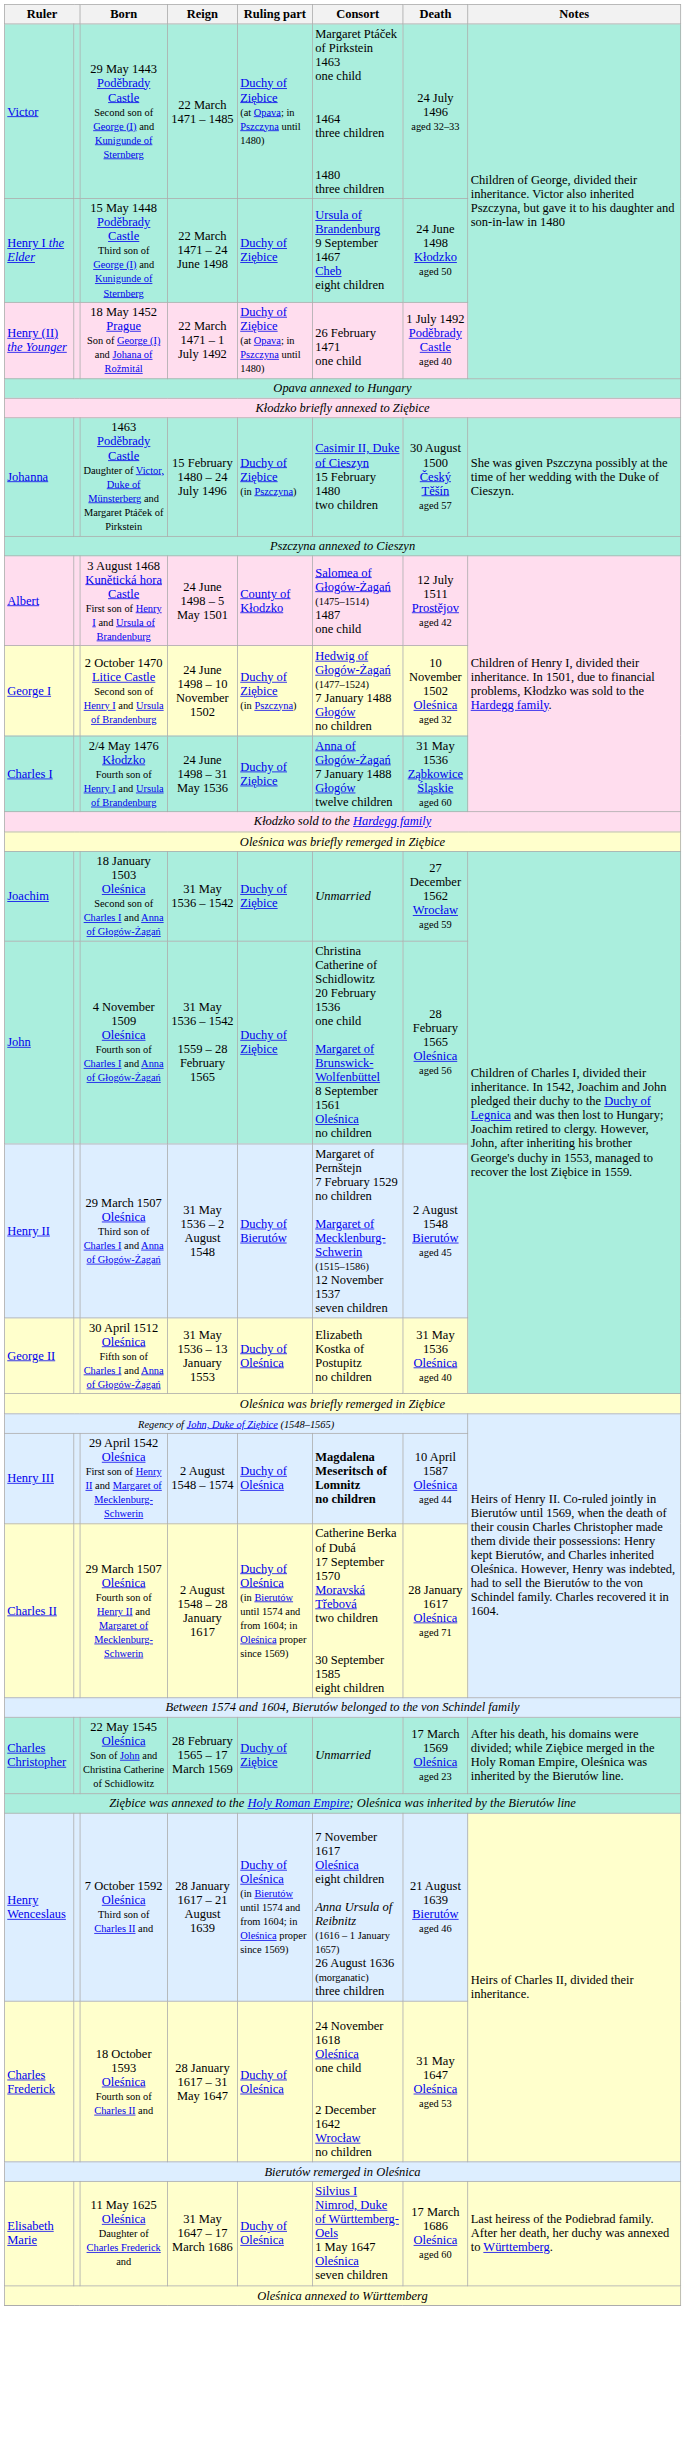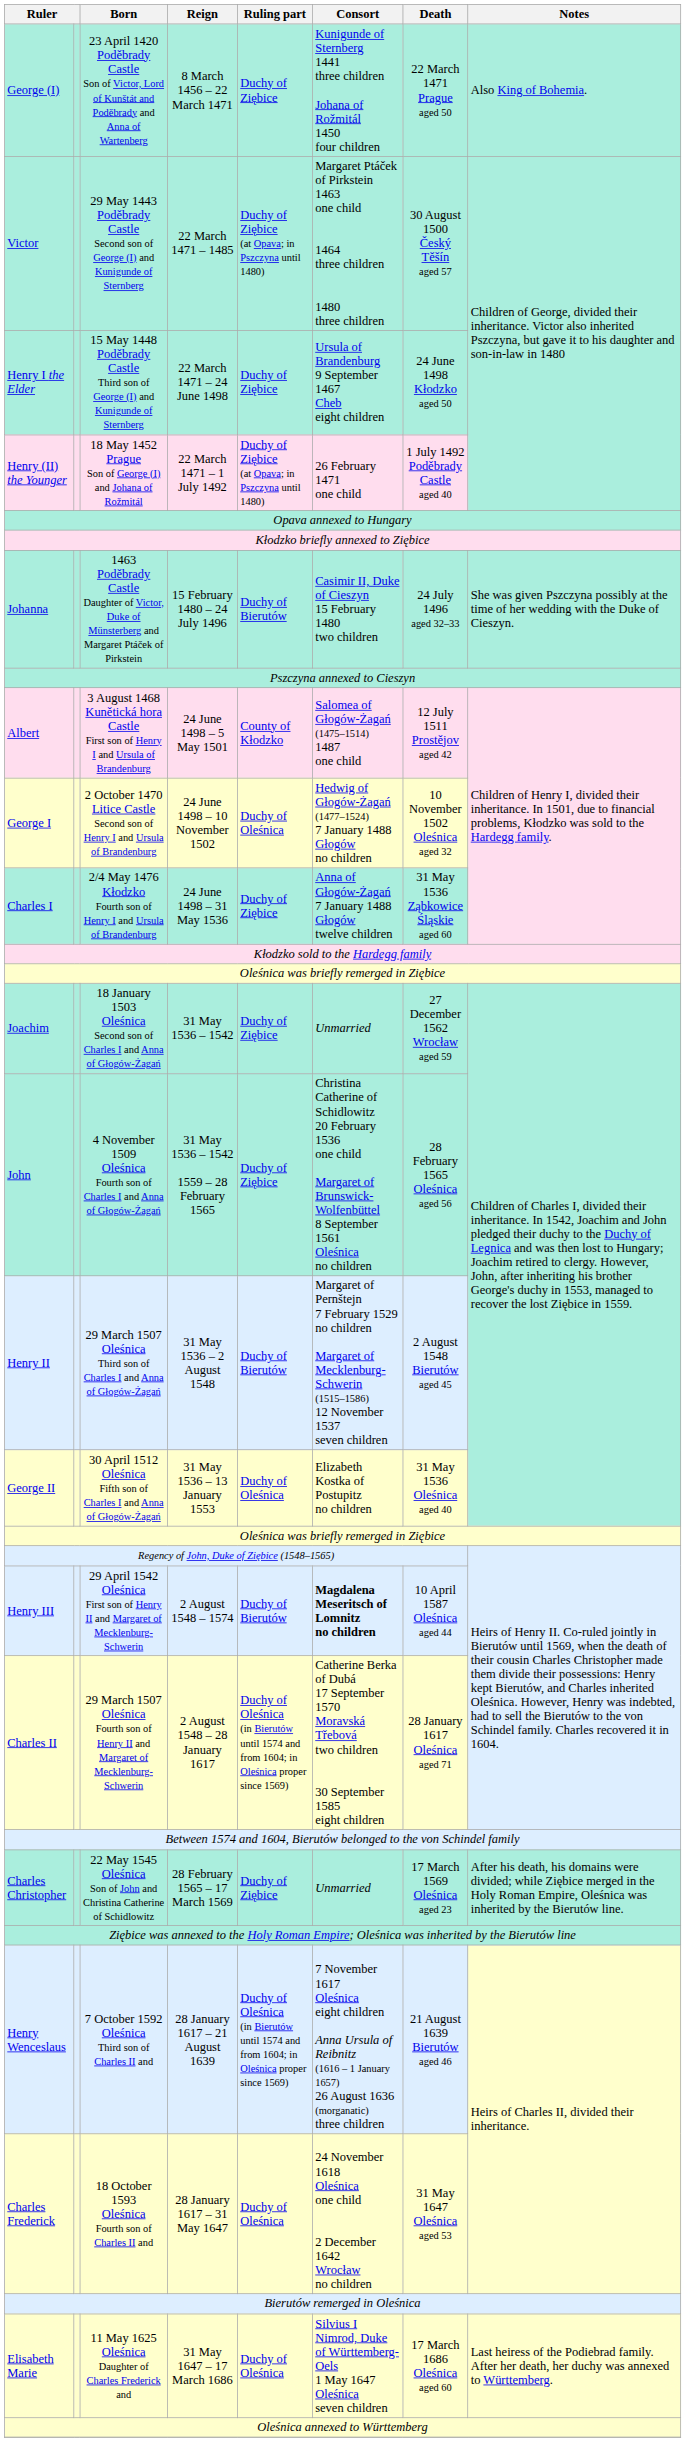 <table class="wikitable sticky-header">
 <tr style="background:#cccccc">
 <th colspan=2>Ruler</th>
 <th>Born</th>
 <th>Reign</th>
 <th>Ruling part</th>
 <th>Consort</th>
 <th>Death</th>
 <th>Notes</th>
 </tr>
 <tr style="background:#aed">
+<td><a href='#'>George (I)</a></td>
+<td></td>
+<td align=center>23 April 1420<br><a href='#'>Poděbrady Castle</a><br><small>Son of <a href='#'>Victor, Lord of Kunštát and Poděbrady</a> and <a href='#'>Anna of Wartenberg</a></small></td>
+<td align=center>8 March 1456 – 22 March 1471</td>
+<td><a href='#'>Duchy of Ziębice</a></td>
+<td><a href='#'>Kunigunde of Sternberg</a><br>1441<br>three children<br><br><a href='#'>Johana of Rožmitál</a><br>1450<br>four children</td>
+<td align=center>22 March 1471<br><a href='#'>Prague</a><br><small>aged 50</small></td>
+<td>Also <a href='#'>King of Bohemia</a>.</td>
+</tr>
+<tr style="background:#aed">
 <td><a href='#'>Victor</a></td>
 <td></td>
 <td align=center>29 May 1443<br><a href='#'>Poděbrady Castle</a><br><small>Second son of <a href='#'>George (I)</a> and <a href='#'>Kunigunde of Sternberg</a></small></td>
 <td align=center>22 March 1471 – 1485</td>
 <td><a href='#'>Duchy of Ziębice</a><br><small>(at <a href='#'>Opava</a>; in <a href='#'>Pszczyna</a> until 1480)</small></td>
 <td>Margaret Ptáček of Pirkstein<br>1463<br>one child<br><br><br>1464<br>three children<br><br><br>1480<br>three children</td>
-<td align=center>24 July 1496<br><small>aged 32–33</small></td>
+<td align=center>30 August 1500<br><a href='#'>Český Těšín</a><br><small>aged 57</small></td>
 <td rowspan="3">Children of George, divided their inheritance. Victor also inherited Pszczyna, but gave it to his daughter and son-in-law in 1480</td>
 </tr>
 <tr style="background:#aed">
 <td><a href='#'>Henry I <em>the Elder</em></a></td>
 <td></td>
 <td align=center>15 May 1448<br><a href='#'>Poděbrady Castle</a><br><small>Third son of <a href='#'>George (I)</a> and <a href='#'>Kunigunde of Sternberg</a></small></td>
 <td align=center>22 March 1471 – 24 June 1498</td>
 <td><a href='#'>Duchy of Ziębice</a></td>
 <td><a href='#'>Ursula of Brandenburg</a><br>9 September 1467<br><a href='#'>Cheb</a><br>eight children</td>
 <td align=center>24 June 1498<br><a href='#'>Kłodzko</a><br><small>aged 50</small></td>
 </tr>
 <tr style="background:#fde">
 <td><a href='#'>Henry (II) <em>the Younger</em></a></td>
 <td></td>
 <td align=center>18 May 1452<br><a href='#'>Prague</a><br><small>Son of <a href='#'>George (I)</a> and <a href='#'>Johana of Rožmitál</a></small></td>
 <td align=center>22 March 1471 – 1 July 1492</td>
 <td><a href='#'>Duchy of Ziębice</a><br><small>(at <a href='#'>Opava</a>; in <a href='#'>Pszczyna</a> until 1480)</small></td>
 <td><br>26 February 1471<br>one child</td>
 <td align=center>1 July 1492<br><a href='#'>Poděbrady Castle</a><br><small>aged 40</small></td>
 </tr>
 <tr style="background:#aed">
 <td align=center colspan=8><em>Opava annexed to Hungary</em></td>
 </tr>
 <tr style="background:#fde">
 <td align=center colspan=8><em>Kłodzko briefly annexed to Ziębice</em></td>
 </tr>
 <tr style="background:#aed">
 <td><a href='#'>Johanna</a></td>
 <td></td>
 <td align=center>1463<br><a href='#'>Poděbrady Castle</a><br><small>Daughter of <a href='#'>Victor, Duke of Münsterberg</a> and Margaret Ptáček of Pirkstein</small></td>
 <td align=center>15 February 1480 – 24 July 1496</td>
-<td><a href='#'>Duchy of Ziębice</a><br><small>(in <a href='#'>Pszczyna</a>)</small></td>
+<td><a href='#'>Duchy of Bierutów</a></td>
 <td><a href='#'>Casimir II, Duke of Cieszyn</a><br>15 February 1480<br>two children</td>
-<td align=center>30 August 1500<br><a href='#'>Český Těšín</a><br><small>aged 57</small></td>
+<td align=center>24 July 1496<br><small>aged 32–33</small></td>
 <td>She was given Pszczyna possibly at the time of her wedding with the Duke of Cieszyn.</td>
 </tr>
 <tr style="background:#aed">
 <td align=center colspan=8><em>Pszczyna annexed to Cieszyn</em></td>
 </tr>
 <tr style="background:#fde">
 <td><a href='#'>Albert</a></td>
 <td></td>
 <td align=center>3 August 1468<br><a href='#'>Kunětická hora Castle</a><br><small>First son of <a href='#'>Henry I</a> and <a href='#'>Ursula of Brandenburg</a></small></td>
 <td align=center>24 June 1498 – 5 May 1501</td>
 <td><a href='#'>County of Kłodzko</a></td>
 <td><a href='#'>Salomea of Głogów-Żagań</a><br><small>(1475–1514)</small><br>1487<br>one child</td>
 <td align=center>12 July 1511<br><a href='#'>Prostějov</a><br><small>aged 42</small></td>
 <td rowspan="3">Children of Henry I, divided their inheritance. In 1501, due to financial problems, Kłodzko was sold to the <a href='#'>Hardegg family</a>.</td>
 </tr>
 <tr style="background:#ffc">
 <td><a href='#'>George I</a></td>
 <td></td>
 <td align=center>2 October 1470<br><a href='#'>Litice Castle</a><br><small>Second son of <a href='#'>Henry I</a> and <a href='#'>Ursula of Brandenburg</a></small></td>
 <td align=center>24 June 1498 – 10 November 1502</td>
-<td><a href='#'>Duchy of Ziębice</a><br><small>(in <a href='#'>Pszczyna</a>)</small></td>
+<td><a href='#'>Duchy of Oleśnica</a></td>
 <td><a href='#'>Hedwig of Głogów-Żagań</a><br><small>(1477–1524)</small><br>7 January 1488<br><a href='#'>Głogów</a><br>no children</td>
 <td align=center>10 November 1502<br><a href='#'>Oleśnica</a><br><small>aged 32</small></td>
 </tr>
 <tr style="background:#aed">
 <td><a href='#'>Charles I</a></td>
 <td></td>
 <td align=center>2/4 May 1476<br><a href='#'>Kłodzko</a><br><small>Fourth son of <a href='#'>Henry I</a> and <a href='#'>Ursula of Brandenburg</a></small></td>
 <td align=center>24 June 1498 – 31 May 1536</td>
 <td><a href='#'>Duchy of Ziębice</a></td>
 <td><a href='#'>Anna of Głogów-Żagań</a><br>7 January 1488<br><a href='#'>Głogów</a><br>twelve children</td>
 <td align=center>31 May 1536<br><a href='#'>Ząbkowice Śląskie</a><br><small>aged 60</small></td>
 </tr>
 <tr style="background:#fde">
 <td align=center colspan=8><em>Kłodzko sold to the <a href='#'>Hardegg family</a></em></td>
 </tr>
 <tr style="background:#ffc">
 <td align=center colspan=8><em>Oleśnica was briefly remerged in Ziębice</em></td>
 </tr>
 <tr style="background:#aed">
 <td><a href='#'>Joachim</a></td>
 <td></td>
 <td align=center>18 January 1503<br><a href='#'>Oleśnica</a><br><small>Second son of <a href='#'>Charles I</a> and <a href='#'>Anna of Głogów-Żagań</a></small></td>
 <td align=center>31 May 1536 – 1542</td>
 <td><a href='#'>Duchy of Ziębice</a></td>
 <td><em>Unmarried</em></td>
 <td align=center>27 December 1562<br><a href='#'>Wrocław</a><br><small>aged 59</small></td>
 <td rowspan="4">Children of Charles I, divided their inheritance. In 1542, Joachim and John pledged their duchy to the <a href='#'>Duchy of Legnica</a> and was then lost to Hungary; Joachim retired to clergy. However, John, after inheriting his brother George's duchy in 1553, managed to recover the lost Ziębice in 1559.</td>
 </tr>
 <tr style="background:#aed">
 <td><a href='#'>John</a></td>
 <td></td>
 <td align=center>4 November 1509<br><a href='#'>Oleśnica</a><br><small>Fourth son of <a href='#'>Charles I</a> and <a href='#'>Anna of Głogów-Żagań</a></small></td>
 <td align=center>31 May 1536 – 1542<br><br>1559 – 28 February 1565</td>
 <td><a href='#'>Duchy of Ziębice</a></td>
 <td>Christina Catherine of Schidlowitz<br>20 February 1536<br>one child<br><br><a href='#'>Margaret of Brunswick-Wolfenbüttel</a><br>8 September 1561<br><a href='#'>Oleśnica</a><br>no children</td>
 <td align=center>28 February 1565<br><a href='#'>Oleśnica</a><br><small>aged 56</small></td>
 </tr>
 <tr style="background:#def">
 <td><a href='#'>Henry II</a></td>
 <td></td>
 <td align=center>29 March 1507<br><a href='#'>Oleśnica</a><br><small>Third son of <a href='#'>Charles I</a> and <a href='#'>Anna of Głogów-Żagań</a></small></td>
 <td align=center>31 May 1536 – 2 August 1548</td>
 <td><a href='#'>Duchy of Bierutów</a></td>
 <td>Margaret of Pernštejn<br>7 February 1529<br>no children<br><br><a href='#'>Margaret of Mecklenburg-Schwerin</a><br><small>(1515–1586)</small><br>12 November 1537<br>seven children</td>
 <td align=center>2 August 1548<br><a href='#'>Bierutów</a><br><small>aged 45</small></td>
 </tr>
 <tr style="background:#ffc">
 <td><a href='#'>George II</a></td>
 <td></td>
 <td align=center>30 April 1512<br><a href='#'>Oleśnica</a><br><small>Fifth son of <a href='#'>Charles I</a> and <a href='#'>Anna of Głogów-Żagań</a></small></td>
 <td align=center>31 May 1536 – 13 January 1553</td>
 <td><a href='#'>Duchy of Oleśnica</a></td>
 <td>Elizabeth Kostka of Postupitz<br>no children</td>
 <td align=center>31 May 1536<br><a href='#'>Oleśnica</a><br><small>aged 40</small></td>
 </tr>
 <tr style="background:#ffc">
 <td align=center colspan=8><em>Oleśnica was briefly remerged in Ziębice</em></td>
 </tr>
 <tr style="background:#def">
 <td colspan=7 align=center><small><em>Regency of <a href='#'>John, Duke of Ziębice</a> (1548–1565)</em></small></td>
 <td rowspan=3>Heirs of Henry II. Co-ruled jointly in Bierutów until 1569, when the death of their cousin Charles Christopher made them divide their possessions: Henry kept Bierutów, and Charles inherited Oleśnica. However, Henry was indebted, had to sell the Bierutów to the von Schindel family. Charles recovered it in 1604.</td>
 </tr>
 <tr style="background:#def">
 <td><a href='#'>Henry III</a></td>
 <td></td>
 <td align=center>29 April 1542<br><a href='#'>Oleśnica</a><br><small>First son of <a href='#'>Henry II</a> and <a href='#'>Margaret of Mecklenburg-Schwerin</a></small></td>
 <td align=center>2 August 1548 – 1574</td>
-<td><a href='#'>Duchy of Oleśnica</a></td>
+<td><a href='#'>Duchy of Bierutów</a></td>
 <td><strong>Magdalena Meseritsch of Lomnitz<br>no children</strong></td>
 <td align=center>10 April 1587<br><a href='#'>Oleśnica</a><br><small>aged 44</small></td>
 </tr>
 <tr style="background:#ffc">
 <td><a href='#'>Charles II</a></td>
 <td></td>
 <td align=center>29 March 1507<br><a href='#'>Oleśnica</a><br><small>Fourth son of <a href='#'>Henry II</a> and <a href='#'>Margaret of Mecklenburg-Schwerin</a></small></td>
 <td align=center>2 August 1548 – 28 January 1617</td>
 <td><a href='#'>Duchy of Oleśnica</a><br><small>(in <span><a href='#'>Bierutów</a></span> until 1574 and from 1604; in <a href='#'>Oleśnica</a> proper since 1569)</small></td>
 <td>Catherine Berka of Dubá<br>17 September 1570<br><a href='#'>Moravská Třebová</a><br>two children<br><br><br>30 September 1585<br>eight children</td>
 <td align=center>28 January 1617<br><a href='#'>Oleśnica</a><br><small>aged 71</small></td>
 </tr>
 <tr style="background:#def">
 <td align=center colspan=8><em>Between 1574 and 1604, Bierutów belonged to the von Schindel family</em></td>
 </tr>
 <tr style="background:#aed">
 <td><a href='#'>Charles Christopher</a></td>
 <td></td>
 <td align=center>22 May 1545<br><a href='#'>Oleśnica</a><br><small>Son of <a href='#'>John</a> and Christina Catherine of Schidlowitz</small></td>
 <td align=center>28 February 1565 – 17 March 1569</td>
 <td><a href='#'>Duchy of Ziębice</a></td>
 <td><em>Unmarried</em></td>
 <td align=center>17 March 1569<br><a href='#'>Oleśnica</a><br><small>aged 23</small></td>
 <td>After his death, his domains were divided; while Ziębice merged in the Holy Roman Empire, Oleśnica was inherited by the Bierutów line.</td>
 </tr>
 <tr style="background:#aed">
 <td align=center colspan=8><em>Ziębice was annexed to the <a href='#'>Holy Roman Empire</a>; Oleśnica was inherited by the Bierutów line</em></td>
 </tr>
 <tr style="background:#def">
 <td><a href='#'>Henry Wenceslaus</a></td>
 <td></td>
 <td align=center>7 October 1592<br><a href='#'>Oleśnica</a><br><small>Third son of <a href='#'>Charles II</a> and </small></td>
 <td align=center>28 January 1617 – 21 August 1639</td>
 <td><a href='#'>Duchy of Oleśnica</a><br><small>(in <span><a href='#'>Bierutów</a></span> until 1574 and from 1604; in <a href='#'>Oleśnica</a> proper since 1569)</small></td>
 <td><br>7 November 1617<br><a href='#'>Oleśnica</a><br>eight children<br><br><em>Anna Ursula of Reibnitz</em><br><small>(1616 – 1 January 1657)</small><br>26 August 1636<br><small>(morganatic)</small><br>three children</td>
 <td align=center>21 August 1639<br><a href='#'>Bierutów</a><br><small>aged 46</small></td>
 <td rowspan="2" style="background:#ffc">Heirs of Charles II, divided their inheritance.</td>
 </tr>
 <tr style="background:#ffc">
 <td><a href='#'>Charles Frederick</a></td>
 <td></td>
 <td align=center>18 October 1593<br><a href='#'>Oleśnica</a><br><small>Fourth son of <a href='#'>Charles II</a> and </small></td>
 <td align=center>28 January 1617 – 31 May 1647</td>
 <td><a href='#'>Duchy of Oleśnica</a></td>
 <td><br>24 November 1618<br><a href='#'>Oleśnica</a><br>one child<br><br><br>2 December 1642<br><a href='#'>Wrocław</a><br>no children</td>
 <td align=center>31 May 1647<br><a href='#'>Oleśnica</a><br><small>aged 53</small></td>
 </tr>
 <tr style="background:#def">
 <td align=center colspan=8><em>Bierutów remerged in Oleśnica</em></td>
 </tr>
 <tr style="background:#ffc">
 <td><a href='#'>Elisabeth Marie</a></td>
 <td></td>
 <td align=center>11 May 1625<br><a href='#'>Oleśnica</a><br><small>Daughter of <a href='#'>Charles Frederick</a> and </small></td>
 <td align=center>31 May 1647 – 17 March 1686</td>
 <td><a href='#'>Duchy of Oleśnica</a></td>
 <td><a href='#'>Silvius I Nimrod, Duke of Württemberg-Oels</a><br>1 May 1647<br><a href='#'>Oleśnica</a><br>seven children</td>
 <td align=center>17 March 1686<br><a href='#'>Oleśnica</a><br><small>aged 60</small></td>
 <td>Last heiress of  the Podiebrad family. After her death, her duchy was annexed to <a href='#'>Württemberg</a>.</td>
 </tr>
 <tr style="background:#ffc">
 <td align=center colspan=8><em>Oleśnica annexed to Württemberg</em></td>
 </tr>
 <tr>
 </tr>
 </table>
